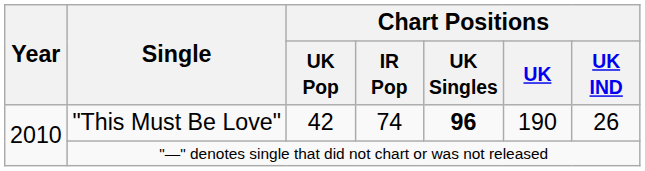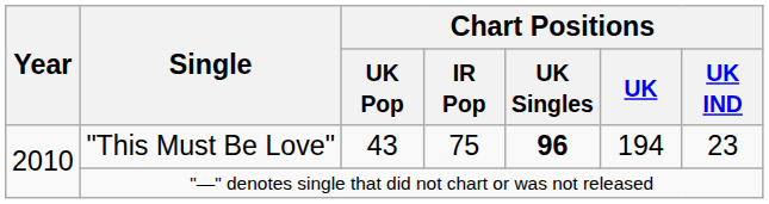 <table class="wikitable" style=text-align:center;>
 <tr>
 <th rowspan=2>Year</th>
 <th rowspan=2>Single</th>
 <th colspan=5>Chart Positions</th>
 </tr>
 <tr>
 <th width=40><small>UK<br>Pop<br></small> </th>
 <th width=40><small>IR<br>Pop<br></small> </th>
 <th width=40><small>UK<br>Singles<br></small> </th>
 <th width=40><small><a href='#'>UK</a></small></th>
 <th width=40><small><a href='#'>UK<br>IND</a></small></th>
 </tr>
 <tr>
 <td rowspan=2>2010</td>
 <td align=left>"This Must Be Love"</td>
-<td style="text-align:center;">42</td>
-<td style="text-align:center;">74</td>
+<td style="text-align:center;">43</td>
+<td style="text-align:center;">75</td>
 <td style="text-align:center;"><strong>96</strong></td>
-<td style="text-align:center;">190</td>
-<td style="text-align:center;">26</td>
+<td style="text-align:center;">194</td>
+<td style="text-align:center;">23</td>
 </tr>
 <tr>
 <td colspan="6" style="font-size: 8pt">"—" denotes single that did not chart or was not released</td>
 </tr>
 </table>
